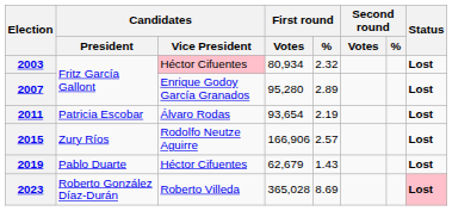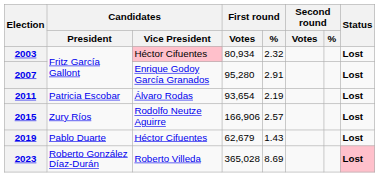 <table class="wikitable" text-align:left;">
 <tr>
 <th rowspan=2>Election</th>
 <th colspan=2>Candidates</th>
 <th colspan=2>First round</th>
 <th colspan=2>Second round</th>
 <th rowspan=2>Status</th>
 </tr>
 <tr>
 <th>President</th>
 <th>Vice President</th>
 <th>Votes</th>
 <th>%</th>
 <th>Votes</th>
 <th>%</th>
 </tr>
 <tr>
 <th><a href='#'>2003</a></th>
 <td rowspan=2><a href='#'>Fritz García Gallont</a></td>
 <td style="background: pink;">Héctor Cifuentes</td>
 <td>80,934</td>
 <td>2.32</td>
 <td></td>
 <td></td>
 <td><strong>Lost</strong> </td>
 </tr>
 <tr>
 <th><a href='#'>2007</a></th>
 <td><a href='#'>Enrique Godoy García Granados</a></td>
 <td>95,280</td>
-<td>2.89</td>
+<td>2.91</td>
 <td></td>
 <td></td>
 <td><strong>Lost</strong> </td>
 </tr>
 <tr>
 <th><a href='#'>2011</a></th>
 <td><a href='#'>Patricia Escobar</a></td>
 <td><a href='#'>Álvaro Rodas</a></td>
 <td>93,654</td>
 <td>2.19</td>
 <td></td>
 <td></td>
 <td><strong>Lost</strong> </td>
 </tr>
 <tr>
 <th><a href='#'>2015</a></th>
 <td><a href='#'>Zury Ríos</a></td>
 <td><a href='#'>Rodolfo Neutze Aguirre</a></td>
 <td>166,906</td>
 <td>2.57</td>
 <td></td>
 <td></td>
 <td><strong>Lost</strong> </td>
 </tr>
 <tr>
 <th><a href='#'>2019</a></th>
 <td><a href='#'>Pablo Duarte</a></td>
 <td><a href='#'>Héctor Cifuentes</a></td>
 <td>62,679</td>
 <td>1.43</td>
 <td></td>
 <td></td>
 <td><strong>Lost</strong> </td>
 </tr>
 <tr>
 <th><a href='#'>2023</a></th>
 <td><a href='#'>Roberto González Díaz-Durán</a></td>
 <td><a href='#'>Roberto Villeda</a></td>
 <td>365,028</td>
 <td>8.69</td>
 <td></td>
 <td></td>
 <td style="background: pink;"><strong>Lost</strong> </td>
 </tr>
 </table>
